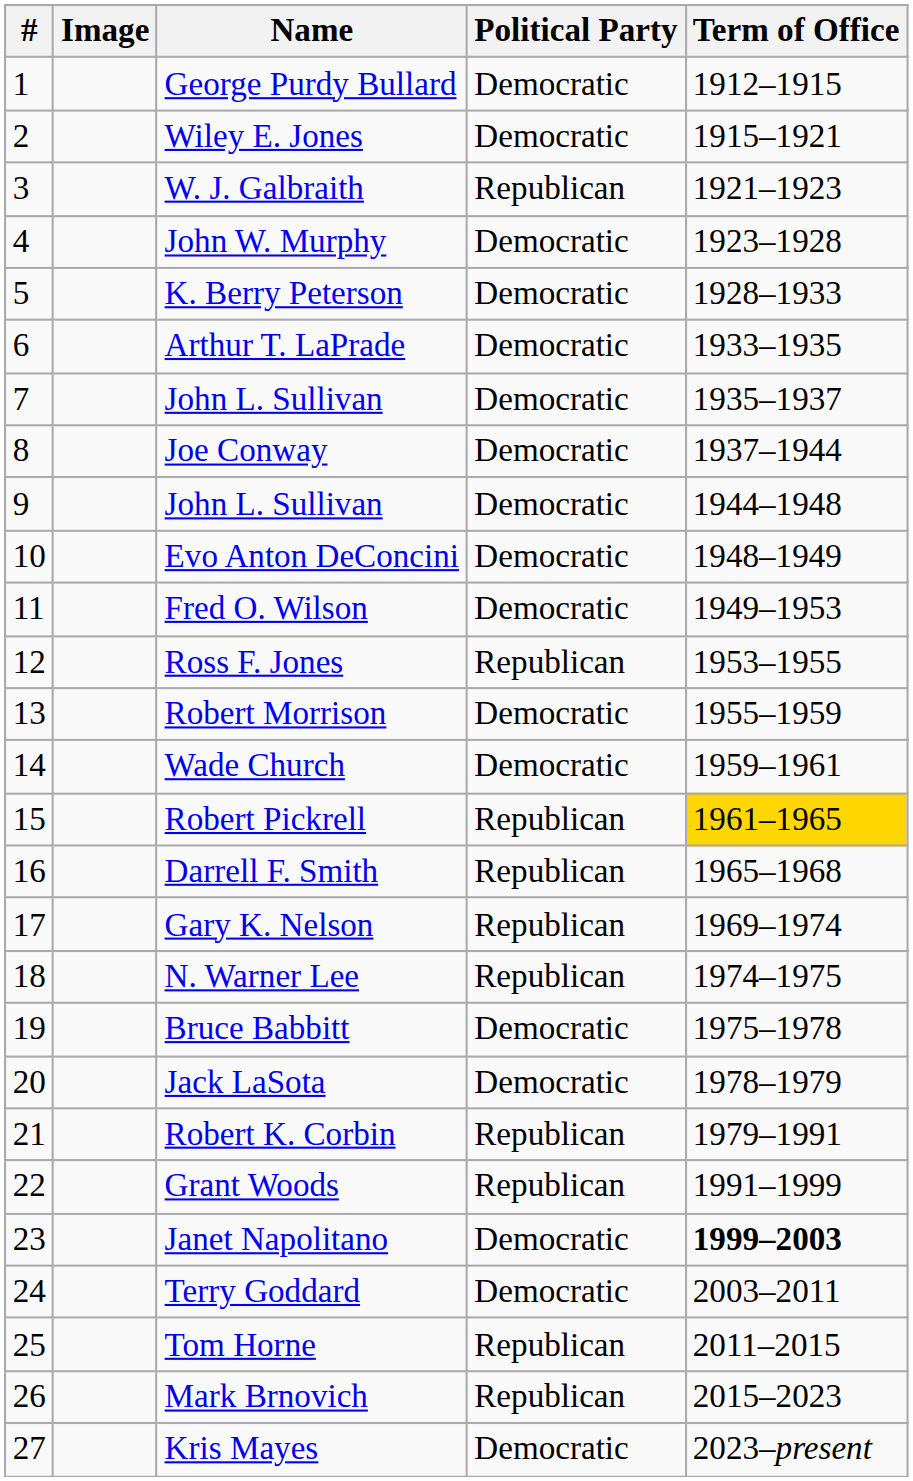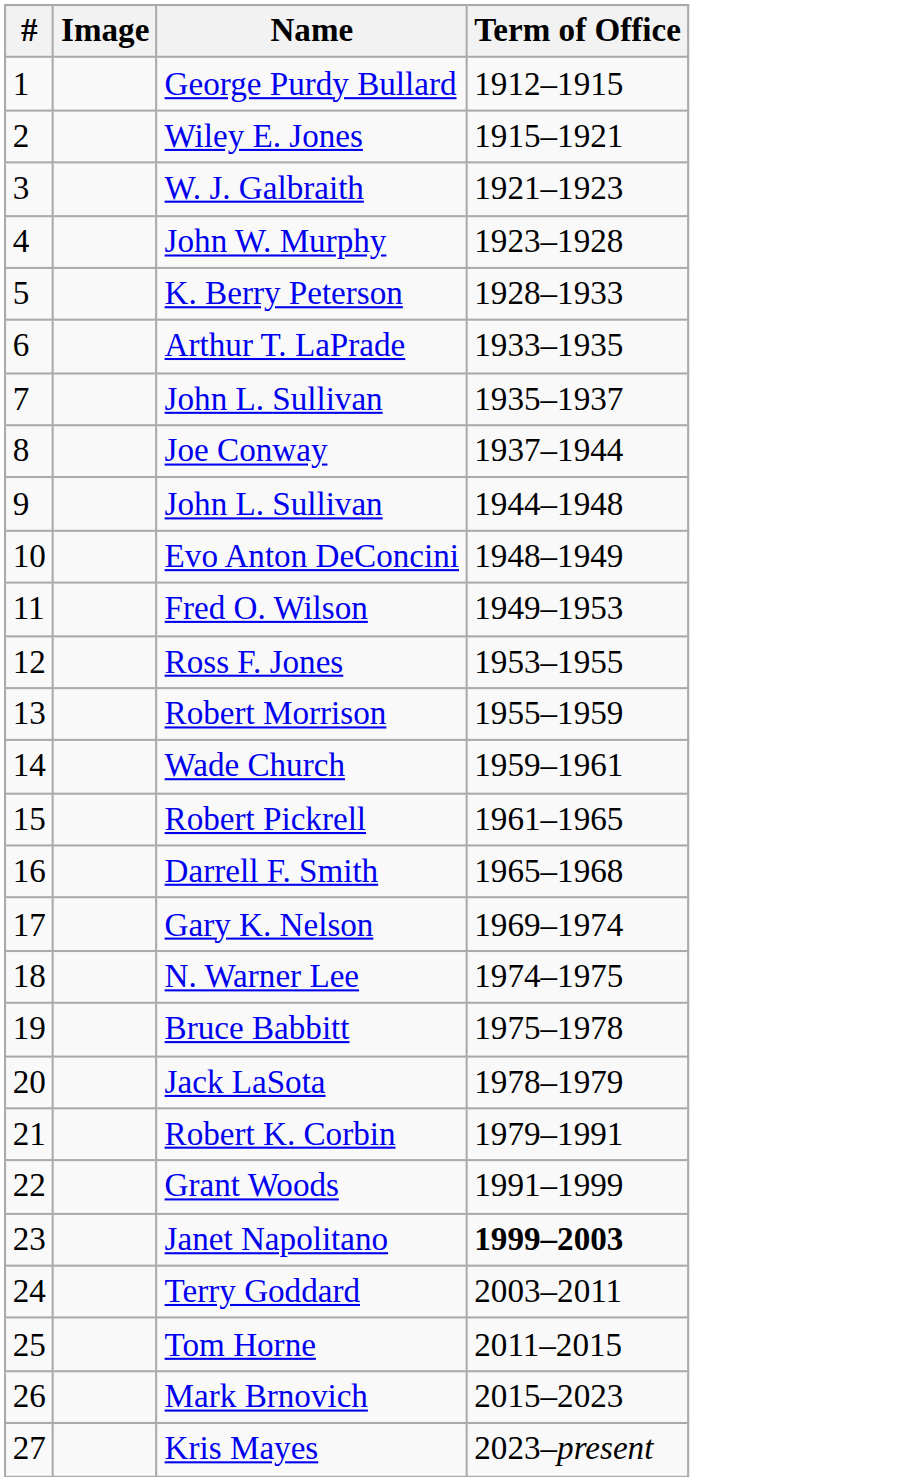 <table class="wikitable">
 <tr>
 <th>#</th>
 <th>Image</th>
 <th>Name</th>
-<th>Political Party</th>
 <th>Term of Office</th>
 </tr>
 <tr>
 <td>1</td>
 <td></td>
 <td><a href='#'>George Purdy Bullard</a></td>
-<td>Democratic</td>
 <td>1912–1915</td>
 </tr>
 <tr>
 <td>2</td>
 <td></td>
 <td><a href='#'>Wiley E. Jones</a></td>
-<td>Democratic</td>
 <td>1915–1921</td>
 </tr>
 <tr>
 <td>3</td>
 <td></td>
 <td><a href='#'>W. J. Galbraith</a></td>
-<td>Republican</td>
 <td>1921–1923</td>
 </tr>
 <tr>
 <td>4</td>
 <td></td>
 <td><a href='#'>John W. Murphy</a></td>
-<td>Democratic</td>
 <td>1923–1928</td>
 </tr>
 <tr>
 <td>5</td>
 <td></td>
 <td><a href='#'>K. Berry Peterson</a></td>
-<td>Democratic</td>
 <td>1928–1933</td>
 </tr>
 <tr>
 <td>6</td>
 <td></td>
 <td><a href='#'>Arthur T. LaPrade</a></td>
-<td>Democratic</td>
 <td>1933–1935</td>
 </tr>
 <tr>
 <td>7</td>
 <td></td>
 <td><a href='#'>John L. Sullivan</a></td>
-<td>Democratic</td>
 <td>1935–1937</td>
 </tr>
 <tr>
 <td>8</td>
 <td></td>
 <td><a href='#'>Joe Conway</a></td>
-<td>Democratic</td>
 <td>1937–1944</td>
 </tr>
 <tr>
 <td>9</td>
 <td></td>
 <td><a href='#'>John L. Sullivan</a></td>
-<td>Democratic</td>
 <td>1944–1948</td>
 </tr>
 <tr>
 <td>10</td>
 <td></td>
 <td><a href='#'>Evo Anton DeConcini</a></td>
-<td>Democratic</td>
 <td>1948–1949</td>
 </tr>
 <tr>
 <td>11</td>
 <td></td>
 <td><a href='#'>Fred O. Wilson</a></td>
-<td>Democratic</td>
 <td>1949–1953</td>
 </tr>
 <tr>
 <td>12</td>
 <td></td>
 <td><a href='#'>Ross F. Jones</a></td>
-<td>Republican</td>
 <td>1953–1955</td>
 </tr>
 <tr>
 <td>13</td>
 <td></td>
 <td><a href='#'>Robert Morrison</a></td>
-<td>Democratic</td>
 <td>1955–1959</td>
 </tr>
 <tr>
 <td>14</td>
 <td></td>
 <td><a href='#'>Wade Church</a></td>
-<td>Democratic</td>
 <td>1959–1961</td>
 </tr>
 <tr>
 <td>15</td>
 <td></td>
 <td><a href='#'>Robert Pickrell</a></td>
-<td>Republican</td>
-<td style="background: gold;">1961–1965</td>
+<td>1961–1965</td>
 </tr>
 <tr>
 <td>16</td>
 <td></td>
 <td><a href='#'>Darrell F. Smith</a></td>
-<td>Republican</td>
 <td>1965–1968</td>
 </tr>
 <tr>
 <td>17</td>
 <td></td>
 <td><a href='#'>Gary K. Nelson</a></td>
-<td>Republican</td>
 <td>1969–1974</td>
 </tr>
 <tr>
 <td>18</td>
 <td></td>
 <td><a href='#'>N. Warner Lee</a></td>
-<td>Republican</td>
 <td>1974–1975</td>
 </tr>
 <tr>
 <td>19</td>
 <td></td>
 <td><a href='#'>Bruce Babbitt</a></td>
-<td>Democratic</td>
 <td>1975–1978</td>
 </tr>
 <tr>
 <td>20</td>
 <td></td>
 <td><a href='#'>Jack LaSota</a></td>
-<td>Democratic</td>
 <td>1978–1979</td>
 </tr>
 <tr>
 <td>21</td>
 <td></td>
 <td><a href='#'>Robert K. Corbin</a></td>
-<td>Republican</td>
 <td>1979–1991</td>
 </tr>
 <tr>
 <td>22</td>
 <td></td>
 <td><a href='#'>Grant Woods</a></td>
-<td>Republican</td>
 <td>1991–1999</td>
 </tr>
 <tr>
 <td>23</td>
 <td></td>
 <td><a href='#'>Janet Napolitano</a></td>
-<td>Democratic</td>
 <td><strong>1999–2003</strong></td>
 </tr>
 <tr>
 <td>24</td>
 <td></td>
 <td><a href='#'>Terry Goddard</a></td>
-<td>Democratic</td>
 <td>2003–2011</td>
 </tr>
 <tr>
 <td>25</td>
 <td></td>
 <td><a href='#'>Tom Horne</a></td>
-<td>Republican</td>
 <td>2011–2015</td>
 </tr>
 <tr>
 <td>26</td>
 <td></td>
 <td><a href='#'>Mark Brnovich</a></td>
-<td>Republican</td>
 <td>2015–2023</td>
 </tr>
 <tr>
 <td>27</td>
 <td></td>
 <td><a href='#'>Kris Mayes</a></td>
-<td>Democratic</td>
 <td>2023–<em>present</em></td>
 </tr>
 </table>
